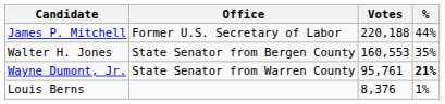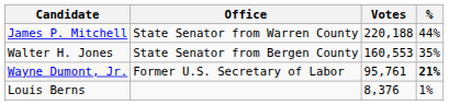 <table class="wikitable">
 <tr>
 <th>Candidate</th>
 <th>Office</th>
 <th>Votes</th>
 <th>%</th>
 </tr>
 <tr>
 <td><a href='#'>James P. Mitchell</a></td>
-<td>Former U.S. Secretary of Labor</td>
+<td>State Senator from Warren County</td>
 <td>220,188</td>
 <td>44%</td>
 </tr>
 <tr>
 <td>Walter H. Jones</td>
 <td>State Senator from Bergen County</td>
 <td>160,553</td>
 <td>35%</td>
 </tr>
 <tr>
 <td><a href='#'>Wayne Dumont, Jr.</a></td>
-<td>State Senator from Warren County</td>
+<td>Former U.S. Secretary of Labor</td>
 <td>95,761</td>
 <td><strong>21%</strong></td>
 </tr>
 <tr>
 <td>Louis Berns</td>
 <td></td>
 <td>8,376</td>
 <td>1%</td>
 </tr>
 </table>
